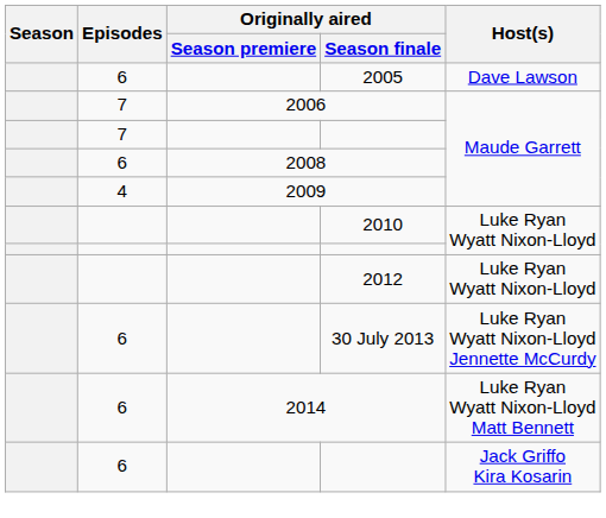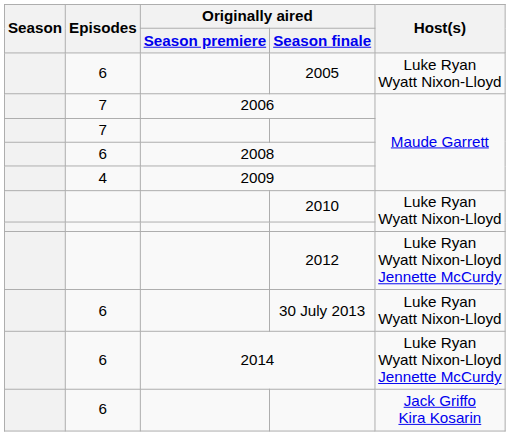 <table class="wikitable plainrowheaders" style="text-align: center;">
 <tr>
 <th scope="col" rowspan="2">Season</th>
 <th scope="col" rowspan="2">Episodes</th>
 <th scope="col" colspan="2">Originally aired</th>
 <th scope="col" rowspan="2">Host(s)</th>
 </tr>
 <tr>
 <th scope="col"><a href='#'>Season premiere</a></th>
 <th scope="col"><a href='#'>Season finale</a></th>
 </tr>
 <tr>
 <th scope="row"></th>
 <td>6</td>
 <td></td>
 <td>2005</td>
-<td><a href='#'>Dave Lawson</a></td>
+<td>Luke Ryan<br>Wyatt Nixon-Lloyd</td>
 </tr>
 <tr>
 <th scope="row"></th>
 <td>7</td>
 <td colspan=2>2006</td>
 <td rowspan=4><a href='#'>Maude Garrett</a></td>
 </tr>
 <tr>
 <th scope="row"></th>
 <td>7</td>
 <td></td>
 <td></td>
 </tr>
 <tr>
 <th scope="row"></th>
 <td>6</td>
 <td colspan=2>2008</td>
 </tr>
 <tr>
 <th scope="row"></th>
 <td>4</td>
 <td colspan=2>2009</td>
 </tr>
 <tr>
 <th scope="row"></th>
 <td></td>
 <td></td>
 <td>2010</td>
 <td rowspan=2>Luke Ryan<br>Wyatt Nixon-Lloyd</td>
 </tr>
 <tr>
 <th scope="row"></th>
 <td></td>
 <td></td>
 <td></td>
 </tr>
 <tr>
 <th scope="row"></th>
 <td></td>
 <td></td>
 <td>2012</td>
-<td>Luke Ryan<br>Wyatt Nixon-Lloyd</td>
+<td>Luke Ryan<br>Wyatt Nixon-Lloyd<br><a href='#'>Jennette McCurdy</a></td>
 </tr>
 <tr>
 <th scope="row"></th>
 <td>6</td>
 <td></td>
 <td>30 July 2013</td>
-<td>Luke Ryan<br>Wyatt Nixon-Lloyd<br><a href='#'>Jennette McCurdy</a></td>
+<td>Luke Ryan<br>Wyatt Nixon-Lloyd</td>
 </tr>
 <tr>
 <th scope="row"></th>
 <td>6</td>
 <td colspan=2>2014</td>
-<td>Luke Ryan<br>Wyatt Nixon-Lloyd<br><a href='#'>Matt Bennett</a></td>
+<td>Luke Ryan<br>Wyatt Nixon-Lloyd<br><a href='#'>Jennette McCurdy</a></td>
 </tr>
 <tr>
 <th scope="row"></th>
 <td>6</td>
 <td></td>
 <td></td>
 <td><a href='#'>Jack Griffo</a><br><a href='#'>Kira Kosarin</a></td>
 </tr>
 </table>
